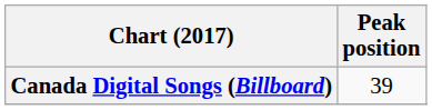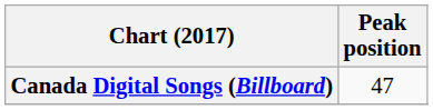 <table class="wikitable sortable plainrowheaders" style="text-align:center;">
 <tr>
 <th>Chart (2017)</th>
 <th>Peak <br> position</th>
 </tr>
 <tr>
 <th scope="row">Canada <a href='#'>Digital Songs</a> (<a href='#'><em>Billboard</em></a>)</th>
-<td>39</td>
+<td>47</td>
 </tr>
 <tr>
 </tr>
 <tr>
 </tr>
 <tr>
 </tr>
 </table>
